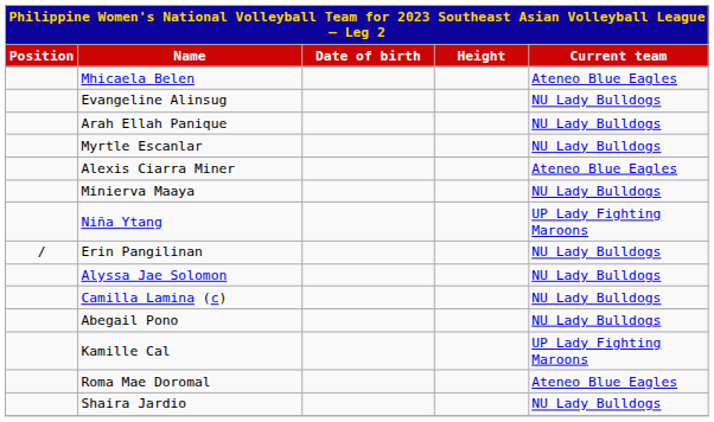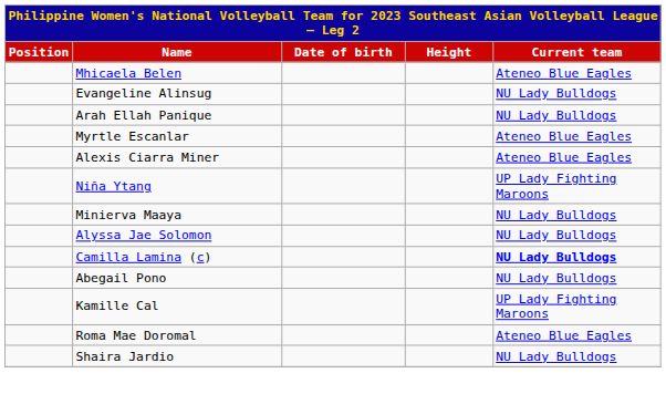 <table class="wikitable sortable" style="font-size:90%; text-align:center;">
 <tr>
 <th colspan="5" style= "background:#0C029C; color:gold"><strong>Philippine Women's National Volleyball Team for 2023 Southeast Asian Volleyball League — Leg 2</strong></th>
 </tr>
 <tr>
 <th style="width:5em; background:#CC0404; color:white;">Position</th>
 <th style="width:25em; background:#CC0404; color:white;">Name</th>
 <th style="width:15em; background:#CC0404; color:white;">Date of birth</th>
 <th style="width:9em; background:#CC0404; color:white;">Height</th>
 <th style="width:20em; background:#CC0404; color:white;">Current team</th>
 </tr>
 <tr align=center>
 <td></td>
 <td align=left><a href='#'>Mhicaela Belen</a></td>
 <td align=right></td>
 <td></td>
 <td align=left> <a href='#'>Ateneo Blue Eagles</a></td>
 </tr>
 <tr align=center>
 <td></td>
 <td align=left>Evangeline Alinsug</td>
 <td align=right></td>
 <td></td>
 <td align=left> <a href='#'>NU Lady Bulldogs</a></td>
 </tr>
 <tr align=center>
 <td></td>
 <td align=left>Arah Ellah Panique</td>
 <td align=right></td>
 <td></td>
 <td align=left> <a href='#'>NU Lady Bulldogs</a></td>
 </tr>
 <tr align=center>
 <td></td>
 <td align=left>Myrtle Escanlar</td>
 <td align=right></td>
 <td></td>
-<td align=left> <a href='#'>NU Lady Bulldogs</a></td>
+<td align=left> <a href='#'>Ateneo Blue Eagles</a></td>
 </tr>
 <tr align=center>
 <td></td>
 <td align=left>Alexis Ciarra Miner</td>
 <td align=right></td>
 <td></td>
 <td align=left> <a href='#'>Ateneo Blue Eagles</a></td>
 </tr>
 <tr align=center>
 <td></td>
-<td align=left>Minierva Maaya</td>
-<td align=right></td>
-<td></td>
-<td align=left> <a href='#'>NU Lady Bulldogs</a></td>
-</tr>
-<tr align=center>
-<td></td>
 <td align=left><a href='#'>Niña Ytang</a></td>
 <td align=right></td>
 <td></td>
 <td align=left> <a href='#'>UP Lady Fighting Maroons</a></td>
 </tr>
 <tr align=center>
-<td>/</td>
-<td align=left>Erin Pangilinan</td>
+<td></td>
+<td align=left>Minierva Maaya</td>
 <td align=right></td>
 <td></td>
 <td align=left> <a href='#'>NU Lady Bulldogs</a></td>
 </tr>
 <tr align=center>
 <td></td>
 <td align=left><a href='#'>Alyssa Jae Solomon</a></td>
 <td align=right></td>
 <td></td>
 <td align=left> <a href='#'>NU Lady Bulldogs</a></td>
 </tr>
 <tr align=center>
 <td></td>
 <td align=left><a href='#'>Camilla Lamina</a> (<a href='#'>c</a>)</td>
 <td align=right></td>
 <td></td>
-<td align=left> <a href='#'>NU Lady Bulldogs</a></td>
+<td align=left><strong> <a href='#'>NU Lady Bulldogs</a></strong></td>
 </tr>
 <tr align=center>
 <td></td>
 <td align=left>Abegail Pono</td>
 <td align=right></td>
 <td></td>
 <td align=left> <a href='#'>NU Lady Bulldogs</a></td>
 </tr>
 <tr align=center>
 <td></td>
 <td align=left>Kamille Cal</td>
 <td align=right></td>
 <td></td>
 <td align=left> <a href='#'>UP Lady Fighting Maroons</a></td>
 </tr>
 <tr align=center>
 <td></td>
 <td align=left>Roma Mae Doromal</td>
 <td align=right></td>
 <td></td>
 <td align=left> <a href='#'>Ateneo Blue Eagles</a></td>
 </tr>
 <tr align=center>
 <td></td>
 <td align=left>Shaira Jardio</td>
 <td align=right></td>
 <td></td>
 <td align=left> <a href='#'>NU Lady Bulldogs</a></td>
 </tr>
 <tr align=center>
 </tr>
 </table>
